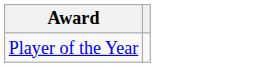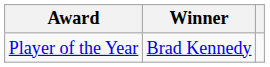 <table class="wikitable">
 <tr>
 <th>Award</th>
+<th>Winner</th>
 <th></th>
 </tr>
 <tr>
 <td><a href='#'>Player of the Year</a></td>
+<td> <a href='#'>Brad Kennedy</a></td>
 <td></td>
 </tr>
 </table>
